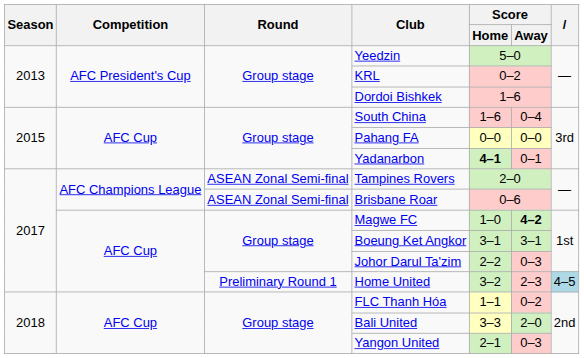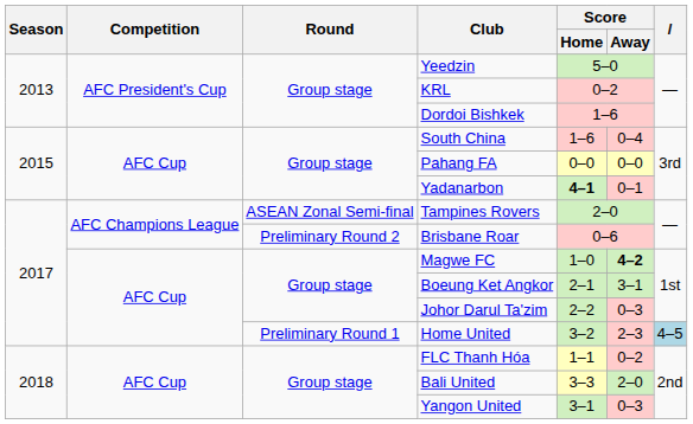 <table class="wikitable">
 <tr>
 <th rowspan=2>Season</th>
 <th rowspan=2>Competition</th>
 <th rowspan=2>Round</th>
 <th rowspan=2>Club</th>
 <th colspan="2">Score</th>
 <th rowspan=2> / </th>
 </tr>
 <tr>
 <th>Home</th>
 <th>Away</th>
 </tr>
 <tr>
 <td rowspan=3 style="text-align:center;">2013</td>
 <td rowspan=3 style="text-align:center;"><a href='#'>AFC President's Cup</a></td>
 <td rowspan=3 style="text-align:center;"><a href='#'>Group stage</a></td>
 <td> <a href='#'>Yeedzin</a></td>
 <td colspan=2; bgcolor=#D0F0C0 style="text-align:center;">5–0</td>
 <td rowspan=3; style="text-align:center;">—</td>
 </tr>
 <tr>
 <td> <a href='#'>KRL</a></td>
 <td colspan=2; bgcolor=#FFCCCC style="text-align:center;">0–2</td>
 </tr>
 <tr>
 <td> <a href='#'>Dordoi Bishkek</a></td>
 <td colspan=2; bgcolor=#FFCCCC style="text-align:center;">1–6</td>
 </tr>
 <tr>
 <td rowspan=3 style="text-align:center;">2015</td>
 <td rowspan=3 style="text-align:center;"><a href='#'>AFC Cup</a></td>
 <td rowspan=3 style="text-align:center;"><a href='#'>Group stage</a></td>
 <td> <a href='#'>South China</a></td>
 <td bgcolor=#FFCCCC style="text-align:center;">1–6</td>
 <td bgcolor=#FFCCCC style="text-align:center;">0–4</td>
 <td rowspan=3; style="text-align:center;">3rd</td>
 </tr>
 <tr>
 <td> <a href='#'>Pahang FA</a></td>
 <td bgcolor=#FFFFBF style="text-align:center;">0–0</td>
 <td bgcolor=#FFFFBF style="text-align:center;">0–0</td>
 </tr>
 <tr>
 <td> <a href='#'>Yadanarbon</a></td>
 <td bgcolor=#D0F0C0 style="text-align:center;"><strong>4–1</strong></td>
 <td bgcolor=#FFCCCC style="text-align:center;">0–1</td>
 </tr>
 <tr>
 <td rowspan="6" style="text-align:center;">2017</td>
 <td rowspan="2" style="text-align:center;"><a href='#'>AFC Champions League</a></td>
 <td style="text-align:center;"><a href='#'>ASEAN Zonal Semi-final</a></td>
 <td> <a href='#'>Tampines Rovers</a></td>
 <td colspan=2; bgcolor=#D0F0C0 style="text-align:center;">2–0</td>
 <td rowspan=2; colspan=2; style="text-align:center;">—</td>
 </tr>
 <tr>
-<td style="text-align:center;"><a href='#'>ASEAN Zonal Semi-final</a></td>
+<td style="text-align:center;"><a href='#'>Preliminary Round 2</a></td>
 <td> <a href='#'>Brisbane Roar</a></td>
 <td colspan=2; bgcolor=#FFCCCC style="text-align:center;">0–6</td>
 </tr>
 <tr>
 <td rowspan=4 style="text-align:center;"><a href='#'>AFC Cup</a></td>
 <td rowspan=3 style="text-align:center;"><a href='#'>Group stage</a></td>
 <td> <a href='#'>Magwe FC</a></td>
 <td bgcolor=#D0F0C0 style="text-align:center;">1–0</td>
 <td bgcolor=#D0F0C0 style="text-align:center;"><strong>4–2</strong></td>
 <td rowspan=3; style="text-align:center;">1st</td>
 </tr>
 <tr>
 <td> <a href='#'>Boeung Ket Angkor</a></td>
-<td bgcolor=#D0F0C0 style="text-align:center;">3–1</td>
+<td bgcolor=#D0F0C0 style="text-align:center;">2–1</td>
 <td bgcolor=#D0F0C0 style="text-align:center;">3–1</td>
 </tr>
 <tr>
 <td> <a href='#'>Johor Darul Ta'zim</a></td>
 <td bgcolor=#D0F0C0 style="text-align:center;">2–2</td>
 <td bgcolor=#FFCCCC style="text-align:center;">0–3</td>
 </tr>
 <tr>
 <td style="text-align:center;"><a href='#'>Preliminary Round 1</a></td>
 <td> <a href='#'>Home United</a></td>
 <td bgcolor=#D0F0C0 style="text-align:center;">3–2</td>
 <td bgcolor=#FFCCCC style="text-align:center;">2–3</td>
 <td style="background: lightblue; text-align:center;">4–5</td>
 </tr>
 <tr>
 <td rowspan=6 style="text-align:center;">2018</td>
 <td rowspan=6 style="text-align:center;"><a href='#'>AFC Cup</a></td>
 <td rowspan=3 style="text-align:center;"><a href='#'>Group stage</a></td>
 <td> <a href='#'>FLC Thanh Hóa</a></td>
 <td bgcolor=#FFFFBF style="text-align:center;">1–1</td>
 <td bgcolor=#FFCCCC style="text-align:center;">0–2</td>
 <td rowspan=3; style="text-align:center;">2nd</td>
 </tr>
 <tr>
 <td> <a href='#'>Bali United</a></td>
 <td bgcolor=#FFFFBF style="text-align:center;">3–3</td>
 <td bgcolor=#D0F0C0 style="text-align:center;">2–0</td>
 </tr>
 <tr>
 <td> <a href='#'>Yangon United</a></td>
-<td bgcolor=#D0F0C0 style="text-align:center;">2–1</td>
+<td bgcolor=#D0F0C0 style="text-align:center;">3–1</td>
 <td bgcolor=#FFCCCC style="text-align:center;">0–3</td>
 </tr>
 </table>
